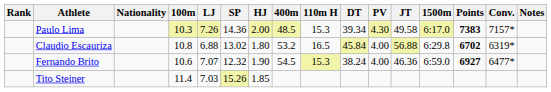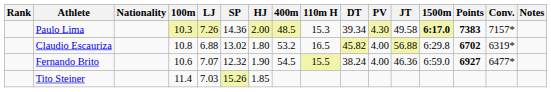 <table class="wikitable sortable" style=" text-align:center;">
 <tr>
 <th>Rank</th>
 <th>Athlete</th>
 <th>Nationality</th>
 <th>100m</th>
 <th>LJ</th>
 <th>SP</th>
 <th>HJ</th>
 <th>400m</th>
 <th>110m H</th>
 <th>DT</th>
 <th>PV</th>
 <th>JT</th>
 <th>1500m</th>
 <th>Points</th>
 <th>Conv.</th>
 <th>Notes</th>
 </tr>
 <tr>
 <td></td>
 <td align=left><a href='#'>Paulo Lima</a></td>
 <td align=left></td>
 <td bgcolor=#F2F5A9>10.3</td>
 <td bgcolor=#F2F5A9>7.26</td>
 <td>14.36</td>
 <td bgcolor=#F2F5A9>2.00</td>
 <td bgcolor=#F2F5A9>48.5</td>
 <td>15.3</td>
 <td>39.34</td>
 <td bgcolor=#F2F5A9>4.30</td>
 <td>49.58</td>
-<td bgcolor=#F2F5A9>6:17.0</td>
+<td bgcolor=#F2F5A9><strong>6:17.0</strong></td>
 <td><strong>7383</strong></td>
 <td>7157*</td>
 <td></td>
 </tr>
 <tr>
 <td></td>
 <td align=left><a href='#'>Claudio Escauriza</a></td>
 <td align=left></td>
 <td>10.8</td>
 <td>6.88</td>
 <td>13.02</td>
 <td>1.80</td>
 <td>53.2</td>
 <td>16.5</td>
-<td bgcolor=#F2F5A9>45.84</td>
+<td bgcolor=#F2F5A9>45.82</td>
 <td>4.00</td>
 <td bgcolor=#F2F5A9>56.88</td>
 <td>6:29.8</td>
 <td><strong>6702</strong></td>
 <td>6319*</td>
 <td></td>
 </tr>
 <tr>
 <td></td>
 <td align=left><a href='#'>Fernando Brito</a></td>
 <td align=left></td>
 <td>10.6</td>
 <td>7.07</td>
 <td>12.32</td>
 <td>1.90</td>
 <td>54.5</td>
-<td bgcolor=#F2F5A9>15.3</td>
+<td bgcolor=#F2F5A9>15.5</td>
 <td>38.24</td>
 <td>4.00</td>
 <td>46.36</td>
 <td>6:59.0</td>
 <td><strong>6927</strong></td>
 <td>6477*</td>
 <td></td>
 </tr>
 <tr>
 <td></td>
 <td align=left><a href='#'>Tito Steiner</a></td>
 <td align=left></td>
 <td>11.4</td>
 <td>7.03</td>
 <td bgcolor=#F2F5A9>15.26</td>
 <td>1.85</td>
 <td></td>
 <td></td>
 <td></td>
 <td></td>
 <td></td>
 <td></td>
 <td></td>
 <td></td>
 <td></td>
 </tr>
 </table>
